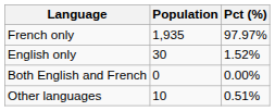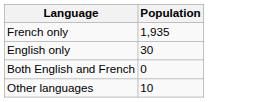 <table class="wikitable">
 <tr>
 <th>Language</th>
 <th>Population</th>
-<th>Pct (%)</th>
 </tr>
 <tr>
 <td>French only</td>
 <td>1,935</td>
-<td>97.97%</td>
 </tr>
 <tr>
 <td>English only</td>
 <td>30</td>
-<td>1.52%</td>
 </tr>
 <tr>
 <td>Both English and French</td>
 <td>0</td>
-<td>0.00%</td>
 </tr>
 <tr>
 <td>Other languages</td>
 <td>10</td>
-<td>0.51%</td>
 </tr>
 </table>
